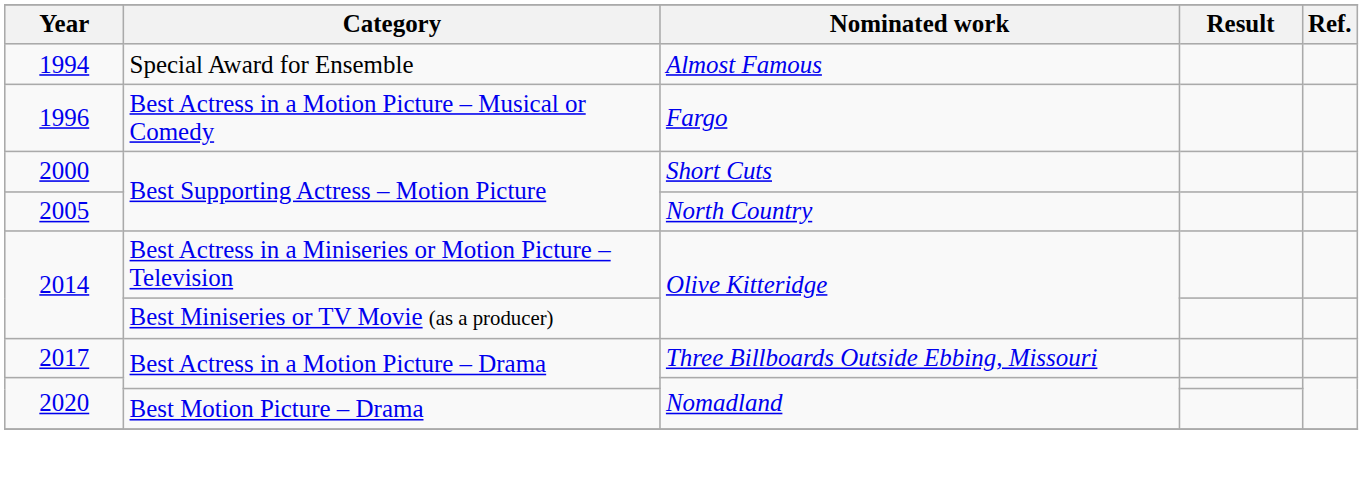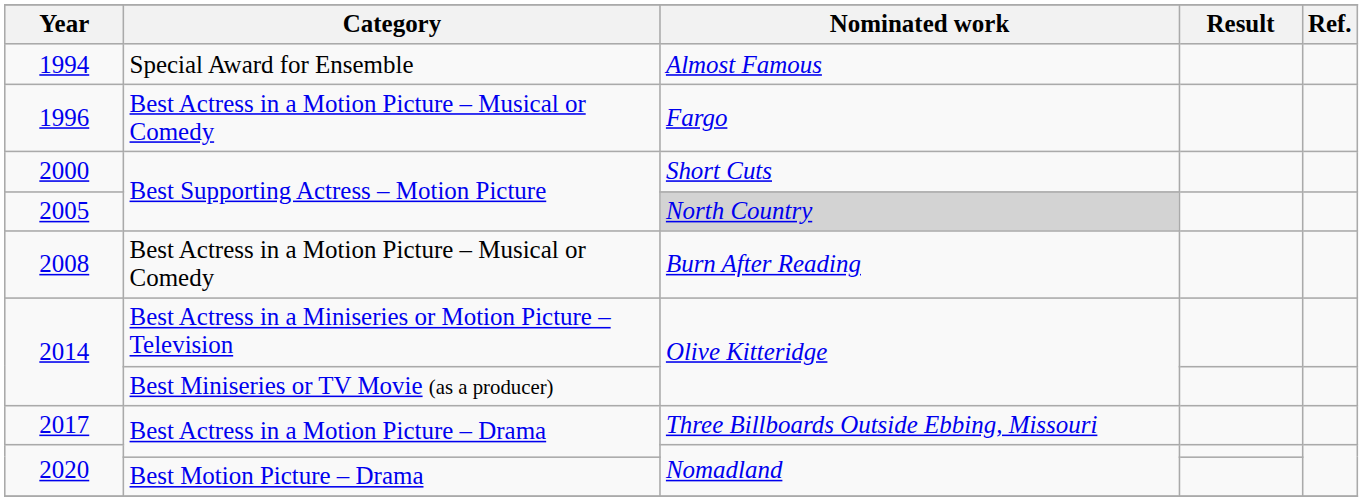 <table class=wikitable>
 <tr>
 </tr>
 <tr>
 <th scope="col" style="width:5em;">Year</th>
 <th scope="col" style="width:26em;">Category</th>
 <th scope="col" style="width:25em;">Nominated work</th>
 <th scope="col" style="width:5em;">Result</th>
 <th>Ref.</th>
 </tr>
 <tr>
 <td align="center"><a href='#'>1994</a></td>
 <td>Special Award for Ensemble </td>
 <td><em><a href='#'>Almost Famous</a></em></td>
 <td></td>
 <td align="center"></td>
 </tr>
 <tr>
 <td align="center"><a href='#'>1996</a></td>
 <td><a href='#'>Best Actress in a Motion Picture – Musical or Comedy</a></td>
 <td><em><a href='#'>Fargo</a></em></td>
 <td></td>
 <td style="text-align:center;"></td>
 </tr>
 <tr>
 <td align="center"><a href='#'>2000</a></td>
 <td rowspan="2"><a href='#'>Best Supporting Actress – Motion Picture</a></td>
 <td><em><a href='#'>Short Cuts</a></em></td>
 <td></td>
 <td style="text-align:center;"></td>
 </tr>
 <tr>
 <td align="center"><a href='#'>2005</a></td>
-<td><em><a href='#'>North Country</a></em></td>
+<td style="background: lightgrey;"><em><a href='#'>North Country</a></em></td>
+<td></td>
+<td style="text-align:center;"></td>
+</tr>
+<tr>
+<td align="center"><a href='#'>2008</a></td>
+<td>Best Actress in a Motion Picture – Musical or Comedy</td>
+<td><em><a href='#'>Burn After Reading</a></em></td>
 <td></td>
 <td style="text-align:center;"></td>
 </tr>
 <tr>
 <td rowspan="2" align="center"><a href='#'>2014</a></td>
 <td><a href='#'>Best Actress in a Miniseries or Motion Picture – Television</a></td>
 <td rowspan="2"><em><a href='#'>Olive Kitteridge</a></em></td>
 <td></td>
 <td style="text-align:center;"></td>
 </tr>
 <tr>
 <td><a href='#'>Best Miniseries or TV Movie</a> <small> (as a producer) </small></td>
 <td></td>
 <td style="text-align:center;"></td>
 </tr>
 <tr>
 <td align="center"><a href='#'>2017</a></td>
 <td rowspan="2"><a href='#'>Best Actress in a Motion Picture – Drama</a></td>
 <td><em><a href='#'>Three Billboards Outside Ebbing, Missouri</a></em></td>
 <td></td>
 <td style="text-align:center;"></td>
 </tr>
 <tr>
 <td rowspan="2" align="center"><a href='#'>2020</a></td>
 <td rowspan="2"><em><a href='#'>Nomadland</a></em></td>
 <td></td>
 <td rowspan="2" align="center"></td>
 </tr>
 <tr>
 <td><a href='#'>Best Motion Picture – Drama</a></td>
 <td></td>
 </tr>
 <tr>
 </tr>
 </table>
